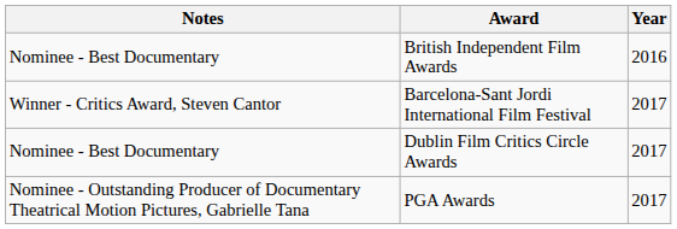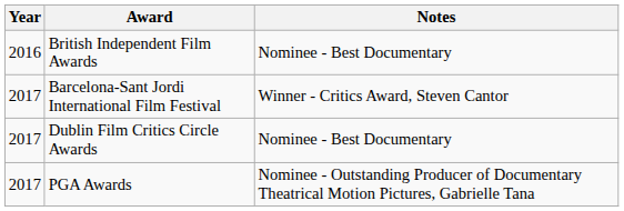 <table class="wikitable">
 <tr>
+<th>Year</th>
+<th>Award</th>
 <th>Notes</th>
-<th>Award</th>
-<th>Year</th>
 </tr>
 <tr>
+<td>2016</td>
+<td>British Independent Film Awards</td>
 <td>Nominee - Best Documentary</td>
-<td>British Independent Film Awards</td>
-<td>2016</td>
 </tr>
 <tr>
+<td>2017</td>
+<td>Barcelona-Sant Jordi International Film Festival</td>
 <td>Winner - Critics Award, Steven Cantor</td>
-<td>Barcelona-Sant Jordi International Film Festival</td>
-<td>2017</td>
 </tr>
 <tr>
+<td>2017</td>
+<td>Dublin Film Critics Circle Awards</td>
 <td>Nominee - Best Documentary</td>
-<td>Dublin Film Critics Circle Awards</td>
-<td>2017</td>
 </tr>
 <tr>
+<td>2017</td>
+<td>PGA Awards</td>
 <td>Nominee - Outstanding Producer of Documentary Theatrical Motion Pictures, Gabrielle Tana</td>
-<td>PGA Awards</td>
-<td>2017</td>
 </tr>
 </table>
